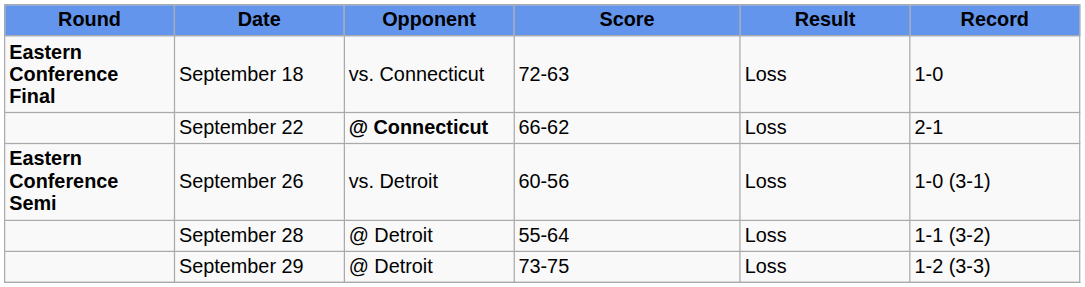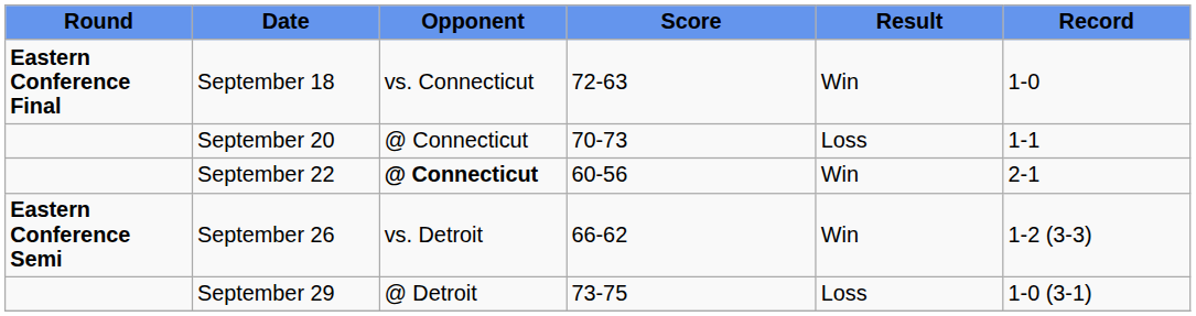 <table class="wikitable sortable sortable">
 <tr>
 <th style="background:#6495ED;" width="15%">Round</th>
 <th style="background:#6495ED;" width="15%">Date</th>
 <th style="background:#6495ED;" width="15%">Opponent</th>
 <th style="background:#6495ED;" width="20%">Score</th>
 <th style="background:#6495ED;" width="15%">Result</th>
 <th style="background:#6495ED;" width="15%">Record</th>
 </tr>
 <tr>
 <td><strong>Eastern Conference Final</strong></td>
 <td>September 18</td>
 <td>vs. Connecticut</td>
 <td>72-63</td>
+<td>Win</td>
+<td>1-0</td>
+</tr>
+<tr>
+<td></td>
+<td>September 20</td>
+<td>@ Connecticut</td>
+<td>70-73</td>
 <td>Loss</td>
-<td>1-0</td>
+<td>1-1</td>
 </tr>
 <tr>
 <td></td>
 <td>September 22</td>
 <td><strong>@ Connecticut</strong></td>
-<td>66-62</td>
-<td>Loss</td>
+<td>60-56</td>
+<td>Win</td>
 <td>2-1</td>
 </tr>
 <tr>
 <td><strong>Eastern Conference Semi</strong></td>
 <td>September 26</td>
 <td>vs. Detroit</td>
-<td>60-56</td>
-<td>Loss</td>
-<td>1-0 (3-1)</td>
-</tr>
-<tr>
-<td></td>
-<td>September 28</td>
-<td>@ Detroit</td>
-<td>55-64</td>
-<td>Loss</td>
-<td>1-1 (3-2)</td>
+<td>66-62</td>
+<td>Win</td>
+<td>1-2 (3-3)</td>
 </tr>
 <tr>
 <td></td>
 <td>September 29</td>
 <td>@ Detroit</td>
 <td>73-75</td>
 <td>Loss</td>
-<td>1-2 (3-3)</td>
+<td>1-0 (3-1)</td>
 </tr>
 <tr>
 </tr>
 </table>
